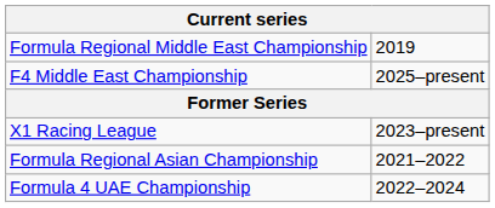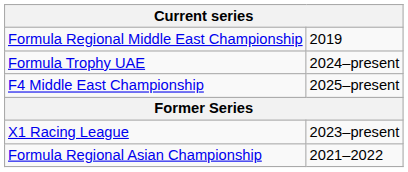 <table class="wikitable" border="1" style="font-size:85%;">
 <tr>
 <th colspan=2>Current series</th>
 </tr>
 <tr>
 <td><a href='#'>Formula Regional Middle East Championship</a></td>
 <td>2019</td>
+</tr>
+<tr>
+<td><a href='#'>Formula Trophy UAE</a></td>
+<td>2024–present</td>
 </tr>
 <tr>
 <td><a href='#'>F4 Middle East Championship</a></td>
 <td>2025–present</td>
 </tr>
 <tr>
 <th colspan="2">Former Series</th>
 </tr>
 <tr>
 <td><a href='#'>X1 Racing League</a></td>
 <td>2023–present</td>
 </tr>
 <tr>
 <td><a href='#'>Formula Regional Asian Championship</a></td>
 <td>2021–2022</td>
 </tr>
-<tr>
-<td><a href='#'>Formula 4 UAE Championship</a></td>
-<td>2022–2024</td>
-</tr>
 </table>
